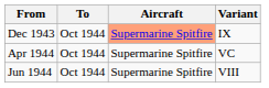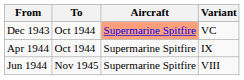 <table class="wikitable">
 <tr>
 <th>From</th>
 <th>To</th>
 <th>Aircraft</th>
 <th>Variant</th>
 </tr>
 <tr>
 <td>Dec 1943</td>
 <td>Oct 1944</td>
 <td style="background: lightsalmon;"><a href='#'>Supermarine Spitfire</a></td>
-<td>IX</td>
+<td>VC</td>
 </tr>
 <tr>
 <td>Apr 1944</td>
 <td>Oct 1944</td>
 <td>Supermarine Spitfire</td>
-<td>VC</td>
+<td>IX</td>
 </tr>
 <tr>
 <td>Jun 1944</td>
-<td>Oct 1944</td>
+<td>Nov 1945</td>
 <td>Supermarine Spitfire</td>
 <td>VIII</td>
 </tr>
 </table>
